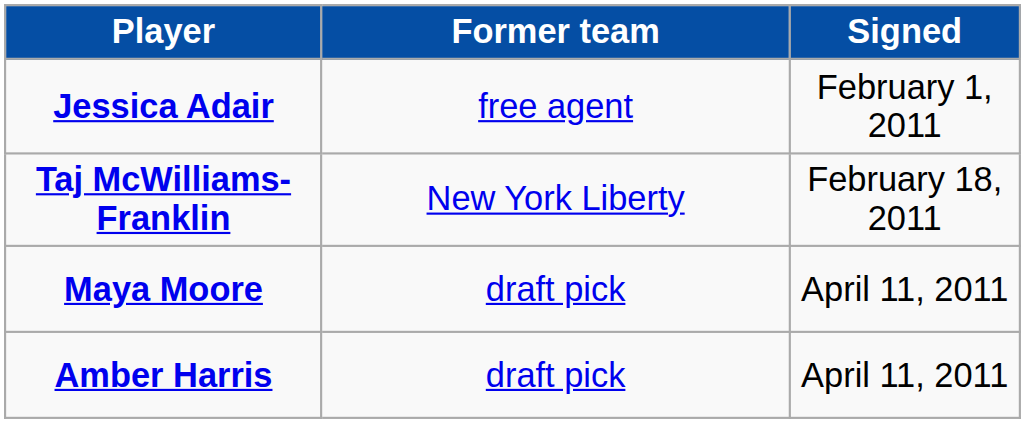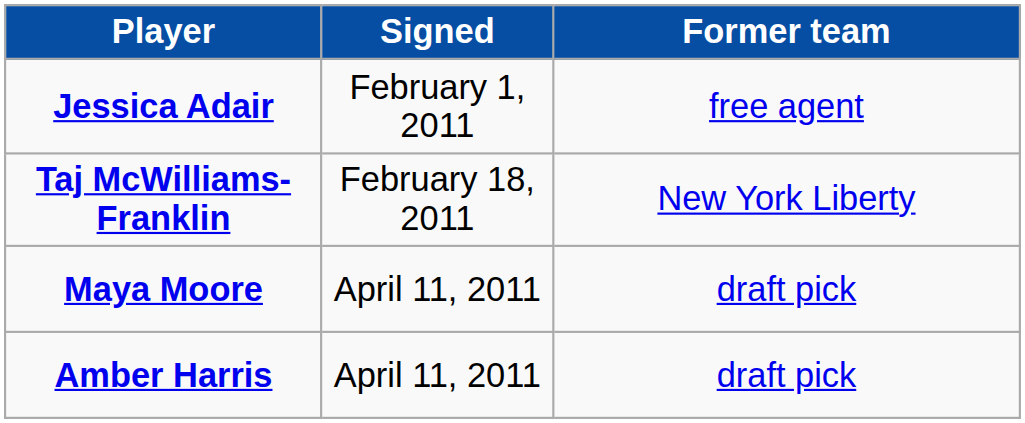 <table class="wikitable" style="text-align: center">
 <tr align="center" bgcolor="#dddddd">
 <td style="background:#054EA4;color:white; width:140px"><strong>Player</strong></td>
+<td style="background:#054EA4;color:white; width:100px"><strong>Signed</strong></td>
 <td style="background:#054EA4;color:white; width:210px"><strong>Former team</strong></td>
-<td style="background:#054EA4;color:white; width:100px"><strong>Signed</strong></td>
 </tr>
 <tr style="height:40px">
 <td><strong><a href='#'>Jessica Adair</a></strong></td>
+<td>February 1, 2011</td>
 <td><a href='#'>free agent</a></td>
-<td>February 1, 2011</td>
 </tr>
 <tr style="height:40px">
 <td><strong><a href='#'>Taj McWilliams-Franklin</a></strong></td>
+<td>February 18, 2011</td>
 <td><a href='#'>New York Liberty</a></td>
-<td>February 18, 2011</td>
 </tr>
 <tr style="height:40px">
 <td><strong><a href='#'>Maya Moore</a></strong></td>
+<td>April 11, 2011</td>
 <td><a href='#'>draft pick</a></td>
-<td>April 11, 2011</td>
 </tr>
 <tr style="height:40px">
 <td><strong><a href='#'>Amber Harris</a></strong></td>
+<td>April 11, 2011</td>
 <td><a href='#'>draft pick</a></td>
-<td>April 11, 2011</td>
 </tr>
 </table>
